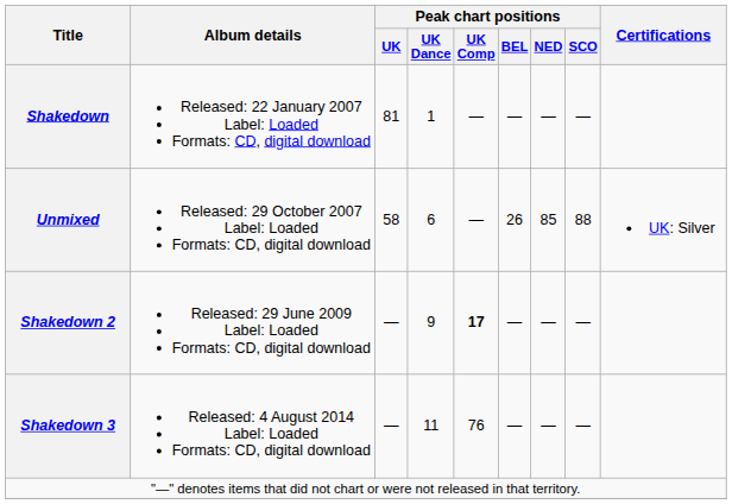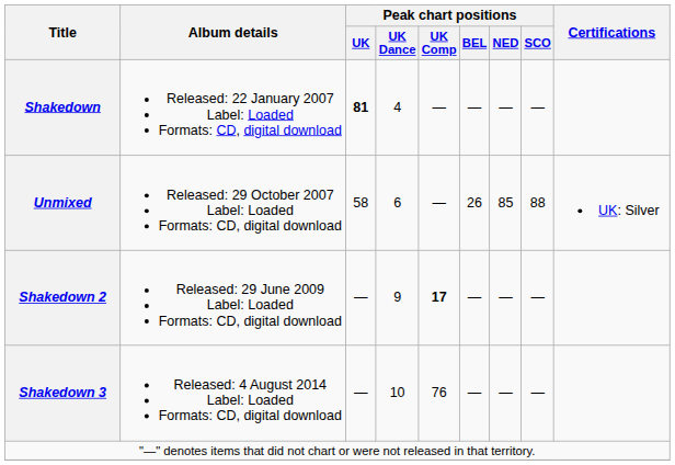 <table class="wikitable plainrowheaders" style="text-align:center;">
 <tr>
 <th scope="col" rowspan="2" style="width:8em;">Title</th>
 <th scope="col" rowspan="2" style="width:16em;">Album details</th>
 <th scope="col" colspan="6">Peak chart positions</th>
 <th scope="col" rowspan="2" style="width:8em;"><a href='#'>Certifications</a></th>
 </tr>
 <tr>
 <th style="width:2em;font-size:90%;"><a href='#'>UK</a><br></th>
 <th style="width:2em;font-size:90%;"><a href='#'>UK<br>Dance</a><br></th>
 <th style="width:2em;font-size:90%;"><a href='#'>UK<br>Comp</a><br></th>
 <th style="width:2em;font-size:90%;"><a href='#'>BEL</a><br></th>
 <th style="width:2em;font-size:90%;"><a href='#'>NED</a><br></th>
 <th style="width:2em;font-size:90%;"><a href='#'>SCO</a><br></th>
 </tr>
 <tr>
 <th scope="row"><em><a href='#'>Shakedown</a></em></th>
 <td><br><ul><li>Released: 22 January 2007</li><li>Label: <a href='#'>Loaded</a></li><li>Formats: <a href='#'>CD</a>, <a href='#'>digital download</a></li></ul></td>
-<td>81</td>
-<td>1</td>
+<td><strong>81</strong></td>
+<td>4</td>
 <td>—</td>
 <td>—</td>
 <td>—</td>
 <td>—</td>
 <td></td>
 </tr>
 <tr>
 <th scope="row"><em><a href='#'>Unmixed</a></em></th>
 <td><br><ul><li>Released: 29 October 2007</li><li>Label: Loaded</li><li>Formats: CD, digital download</li></ul></td>
 <td>58</td>
 <td>6</td>
 <td>—</td>
 <td>26</td>
 <td>85</td>
 <td>88</td>
 <td><br><ul><li><a href='#'>UK</a>: Silver</li></ul></td>
 </tr>
 <tr>
 <th scope="row"><em><a href='#'>Shakedown 2</a></em></th>
 <td><br><ul><li>Released: 29 June 2009</li><li>Label: Loaded</li><li>Formats: CD, digital download</li></ul></td>
 <td>—</td>
 <td>9</td>
 <td><strong>17</strong></td>
 <td>—</td>
 <td>—</td>
 <td>—</td>
 <td></td>
 </tr>
 <tr>
 <th scope="row"><em><a href='#'>Shakedown 3</a></em></th>
 <td><br><ul><li>Released: 4 August 2014</li><li>Label: Loaded</li><li>Formats: CD, digital download</li></ul></td>
 <td>—</td>
-<td>11</td>
+<td>10</td>
 <td>76</td>
 <td>—</td>
 <td>—</td>
 <td>—</td>
 <td></td>
 </tr>
 <tr>
 <td colspan="15" style="font-size:90%">"—" denotes items that did not chart or were not released in that territory.</td>
 </tr>
 <tr>
 </tr>
 </table>
